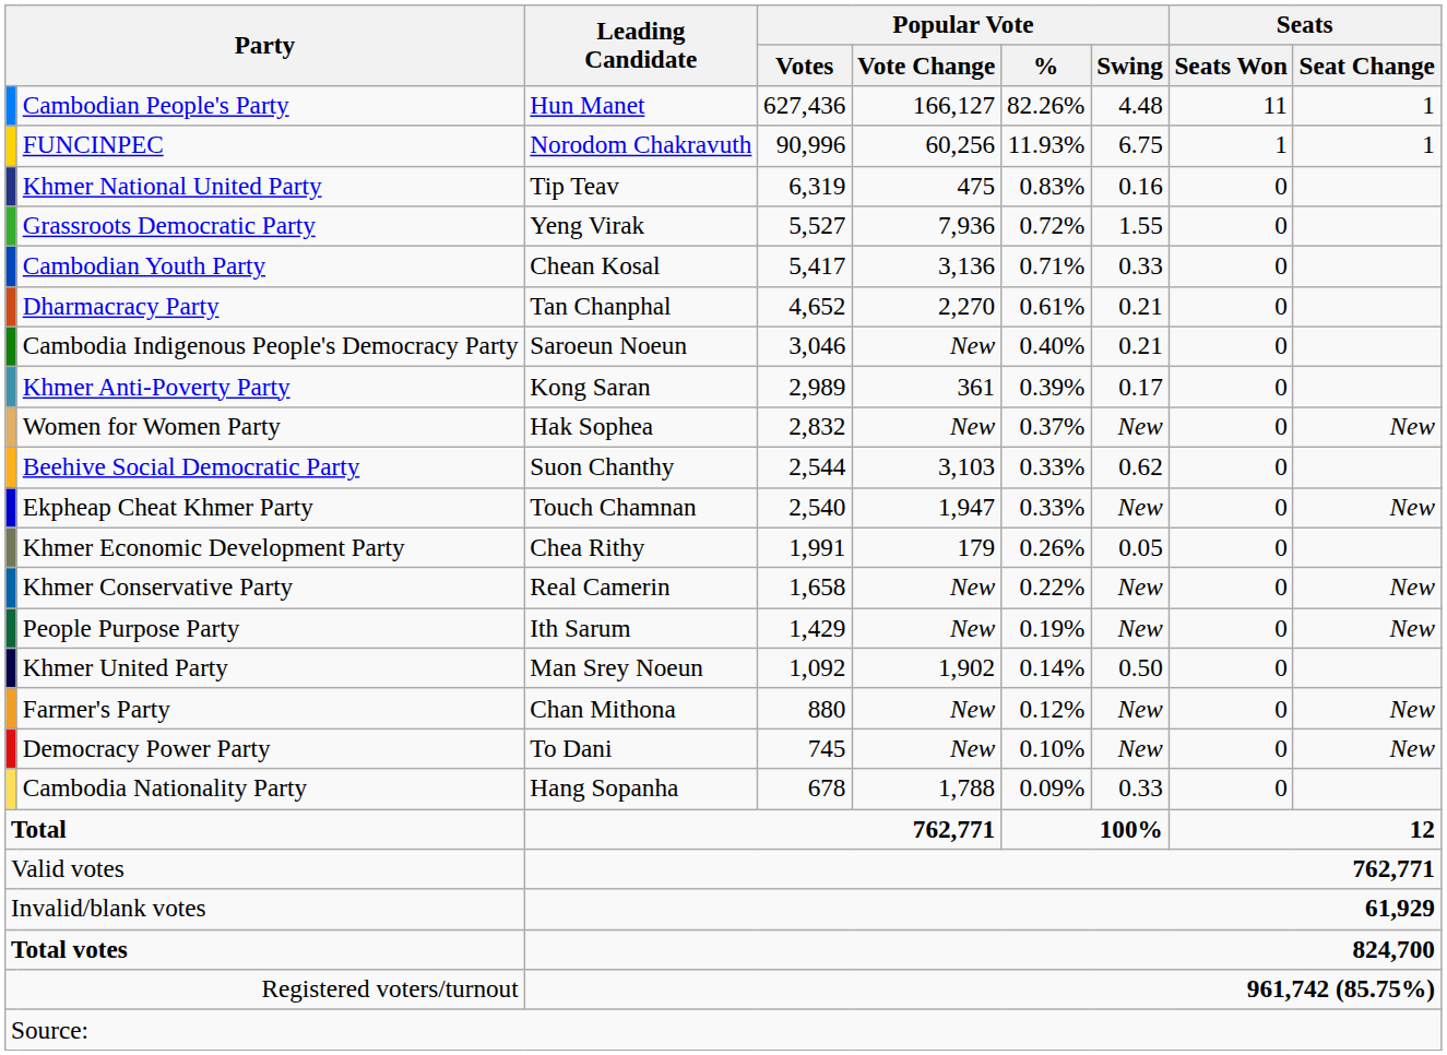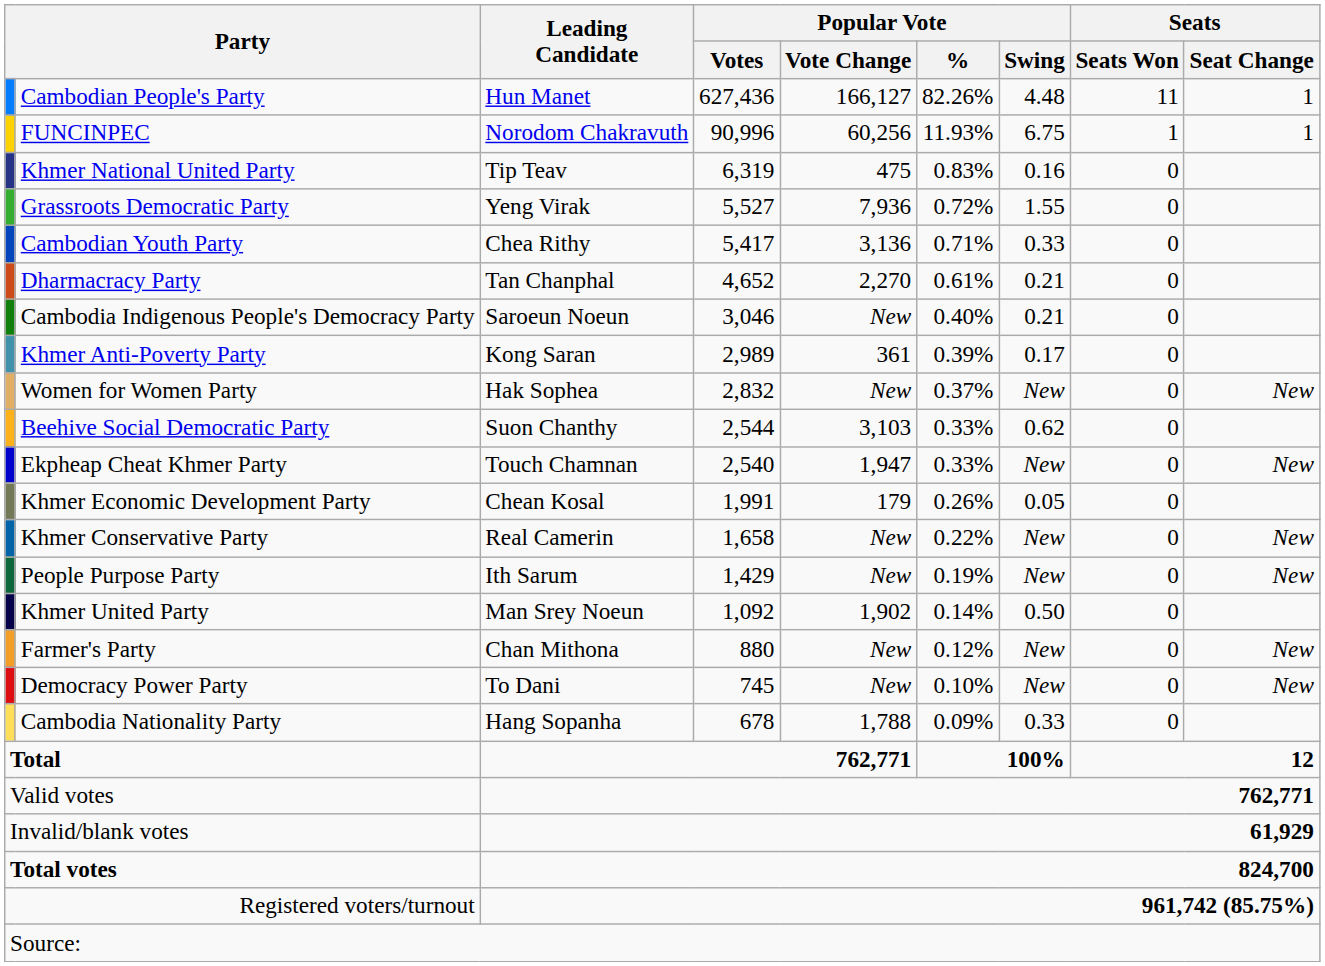 <table class="wikitable sortable" style="text-align:right">
 <tr>
 <th colspan="2" rowspan="2">Party</th>
 <th rowspan="2">Leading<br>Candidate</th>
 <th colspan="4">Popular Vote</th>
 <th colspan="2">Seats</th>
 </tr>
 <tr>
 <th>Votes</th>
 <th>Vote Change</th>
 <th>%</th>
 <th>Swing</th>
 <th>Seats Won</th>
 <th>Seat Change</th>
 </tr>
 <tr>
 <td bgcolor="#037DFF"></td>
 <td align="left"><a href='#'>Cambodian People's Party</a></td>
 <td align="left"><a href='#'>Hun Manet</a></td>
 <td>627,436</td>
 <td>166,127</td>
 <td>82.26%</td>
 <td>4.48</td>
 <td>11</td>
 <td> 1</td>
 </tr>
 <tr>
 <td bgcolor="#FFD200"></td>
 <td align="left"><a href='#'>FUNCINPEC</a></td>
 <td align="left"><a href='#'>Norodom Chakravuth</a></td>
 <td>90,996</td>
 <td>60,256</td>
 <td>11.93%</td>
 <td>6.75</td>
 <td>1</td>
 <td>1</td>
 </tr>
 <tr>
 <td bgcolor="#253285"></td>
 <td align="left"><a href='#'>Khmer National United Party</a></td>
 <td align="left">Tip Teav</td>
 <td>6,319</td>
 <td>475</td>
 <td>0.83%</td>
 <td>0.16</td>
 <td>0</td>
 <td></td>
 </tr>
 <tr>
 <td bgcolor="#35AD2F"></td>
 <td align="left"><a href='#'>Grassroots Democratic Party</a></td>
 <td align="left">Yeng Virak</td>
 <td>5,527</td>
 <td>7,936</td>
 <td>0.72%</td>
 <td>1.55</td>
 <td>0</td>
 <td></td>
 </tr>
 <tr>
 <td bgcolor="#0045bc"></td>
 <td align="left"><a href='#'>Cambodian Youth Party</a></td>
-<td align="left">Chean Kosal</td>
+<td align="left">Chea Rithy</td>
 <td>5,417</td>
 <td>3,136</td>
 <td>0.71%</td>
 <td>0.33</td>
 <td>0</td>
 <td></td>
 </tr>
 <tr>
 <td bgcolor="#CD4B18"></td>
 <td align="left"><a href='#'>Dharmacracy Party</a></td>
 <td align="left">Tan Chanphal</td>
 <td>4,652</td>
 <td>2,270</td>
 <td>0.61%</td>
 <td>0.21</td>
 <td>0</td>
 <td></td>
 </tr>
 <tr>
 <td bgcolor="#107F0B"></td>
 <td align="left">Cambodia Indigenous People's Democracy Party</td>
 <td align="left">Saroeun Noeun</td>
 <td>3,046</td>
 <td><em>New</em></td>
 <td>0.40%</td>
 <td>0.21</td>
 <td>0</td>
 <td></td>
 </tr>
 <tr>
 <td bgcolor="#4091AA"></td>
 <td align="left"><a href='#'>Khmer Anti-Poverty Party</a></td>
 <td align="left">Kong Saran</td>
 <td>2,989</td>
 <td>361</td>
 <td>0.39%</td>
 <td>0.17</td>
 <td>0</td>
 <td></td>
 </tr>
 <tr>
 <td bgcolor="#E1AE66"></td>
 <td align="left">Women for Women Party</td>
 <td align="left">Hak Sophea</td>
 <td>2,832</td>
 <td><em>New</em></td>
 <td>0.37%</td>
 <td><em>New</em></td>
 <td>0</td>
 <td><em>New</em></td>
 </tr>
 <tr>
 <td bgcolor="#FFB11A"></td>
 <td align="left"><a href='#'>Beehive Social Democratic Party</a></td>
 <td align="left">Suon Chanthy</td>
 <td>2,544</td>
 <td>3,103</td>
 <td>0.33%</td>
 <td>0.62</td>
 <td>0</td>
 <td></td>
 </tr>
 <tr>
 <td bgcolor="#0000cd"></td>
 <td align="left">Ekpheap Cheat Khmer Party</td>
 <td align="left">Touch Chamnan</td>
 <td>2,540</td>
 <td>1,947</td>
 <td>0.33%</td>
 <td><em>New</em></td>
 <td>0</td>
 <td><em>New</em></td>
 </tr>
 <tr>
 <td bgcolor="#737856"></td>
 <td align="left">Khmer Economic Development Party</td>
-<td align="left">Chea Rithy</td>
+<td align="left">Chean Kosal</td>
 <td>1,991</td>
 <td>179</td>
 <td>0.26%</td>
 <td>0.05</td>
 <td>0</td>
 <td></td>
 </tr>
 <tr>
 <td bgcolor="#0163A8"></td>
 <td align="left">Khmer Conservative Party</td>
 <td align="left">Real Camerin</td>
 <td>1,658</td>
 <td><em>New</em></td>
 <td>0.22%</td>
 <td><em>New</em></td>
 <td>0</td>
 <td><em>New</em></td>
 </tr>
 <tr>
 <td bgcolor="#0C673A"></td>
 <td align="left">People Purpose Party</td>
 <td align="left">Ith Sarum</td>
 <td>1,429</td>
 <td><em>New</em></td>
 <td>0.19%</td>
 <td><em>New</em></td>
 <td>0</td>
 <td><em>New</em></td>
 </tr>
 <tr>
 <td bgcolor="#060249"></td>
 <td align="left">Khmer United Party</td>
 <td align="left">Man Srey Noeun</td>
 <td>1,092</td>
 <td>1,902</td>
 <td>0.14%</td>
 <td>0.50</td>
 <td>0</td>
 <td></td>
 </tr>
 <tr>
 <td bgcolor="#F29E27"></td>
 <td align="left">Farmer's Party</td>
 <td align="left">Chan Mithona</td>
 <td>880</td>
 <td><em>New</em></td>
 <td>0.12%</td>
 <td><em>New</em></td>
 <td>0</td>
 <td><em>New</em></td>
 </tr>
 <tr>
 <td bgcolor="#DD0D11"></td>
 <td align="left">Democracy Power Party</td>
 <td align="left">To Dani</td>
 <td>745</td>
 <td><em>New</em></td>
 <td>0.10%</td>
 <td><em>New</em></td>
 <td>0</td>
 <td><em>New</em></td>
 </tr>
 <tr>
 <td bgcolor="#FFDE59"></td>
 <td align="left">Cambodia Nationality Party</td>
 <td align="left">Hang Sopanha</td>
 <td>678</td>
 <td>1,788</td>
 <td>0.09%</td>
 <td>0.33</td>
 <td>0</td>
 <td></td>
 </tr>
 <tr>
 <td colspan="2" style="text-align:left;"><strong>Total</strong></td>
 <td colspan="3"><strong>762,771</strong></td>
 <td colspan="2"><strong>100%</strong></td>
 <td colspan="2"><strong>12</strong></td>
 </tr>
 <tr>
 <td colspan="2" style="text-align:left;">Valid votes</td>
 <td colspan="7"><strong>762,771</strong></td>
 </tr>
 <tr>
 <td colspan="2" style="text-align:left;">Invalid/blank votes</td>
 <td colspan="7"><strong>61,929</strong></td>
 </tr>
 <tr>
 <td colspan="2" style="text-align:left;"><strong>Total votes</strong></td>
 <td colspan="7"><strong>824,700</strong></td>
 </tr>
 <tr>
 <td colspan="2">Registered voters/turnout</td>
 <td colspan="7"><strong>961,742 (85.75%)</strong></td>
 </tr>
 <tr>
 <td colspan="9" style="text-align:left;">Source: </td>
 </tr>
 </table>
